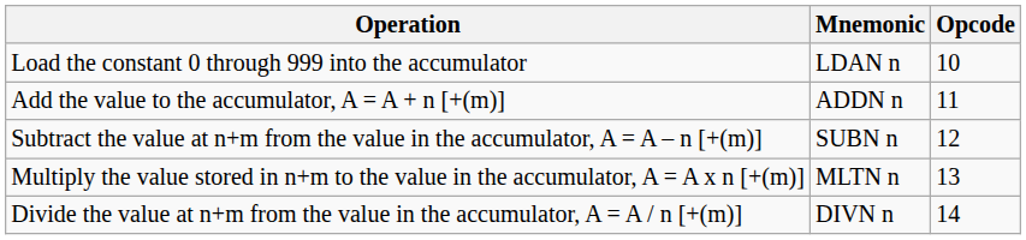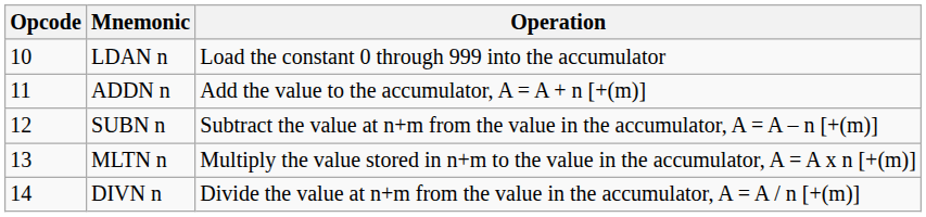 <table class="wikitable">
 <tr>
+<th>Opcode</th>
+<th>Mnemonic</th>
 <th>Operation</th>
-<th>Mnemonic</th>
-<th>Opcode</th>
 </tr>
 <tr>
+<td>10</td>
+<td>LDAN n</td>
 <td>Load the constant 0 through 999 into the accumulator</td>
-<td>LDAN n</td>
-<td>10</td>
 </tr>
 <tr>
+<td>11</td>
+<td>ADDN n</td>
 <td>Add the value to the accumulator, A = A + n [+(m)]</td>
-<td>ADDN n</td>
-<td>11</td>
 </tr>
 <tr>
+<td>12</td>
+<td>SUBN n</td>
 <td>Subtract the value at n+m from the value in the accumulator, A = A – n [+(m)]</td>
-<td>SUBN n</td>
-<td>12</td>
 </tr>
 <tr>
+<td>13</td>
+<td>MLTN n</td>
 <td>Multiply the value stored in n+m to the value in the accumulator, A = A x n [+(m)]</td>
-<td>MLTN n</td>
-<td>13</td>
 </tr>
 <tr>
+<td>14</td>
+<td>DIVN n</td>
 <td>Divide the value at n+m from the value in the accumulator, A = A / n [+(m)]</td>
-<td>DIVN n</td>
-<td>14</td>
 </tr>
 </table>
